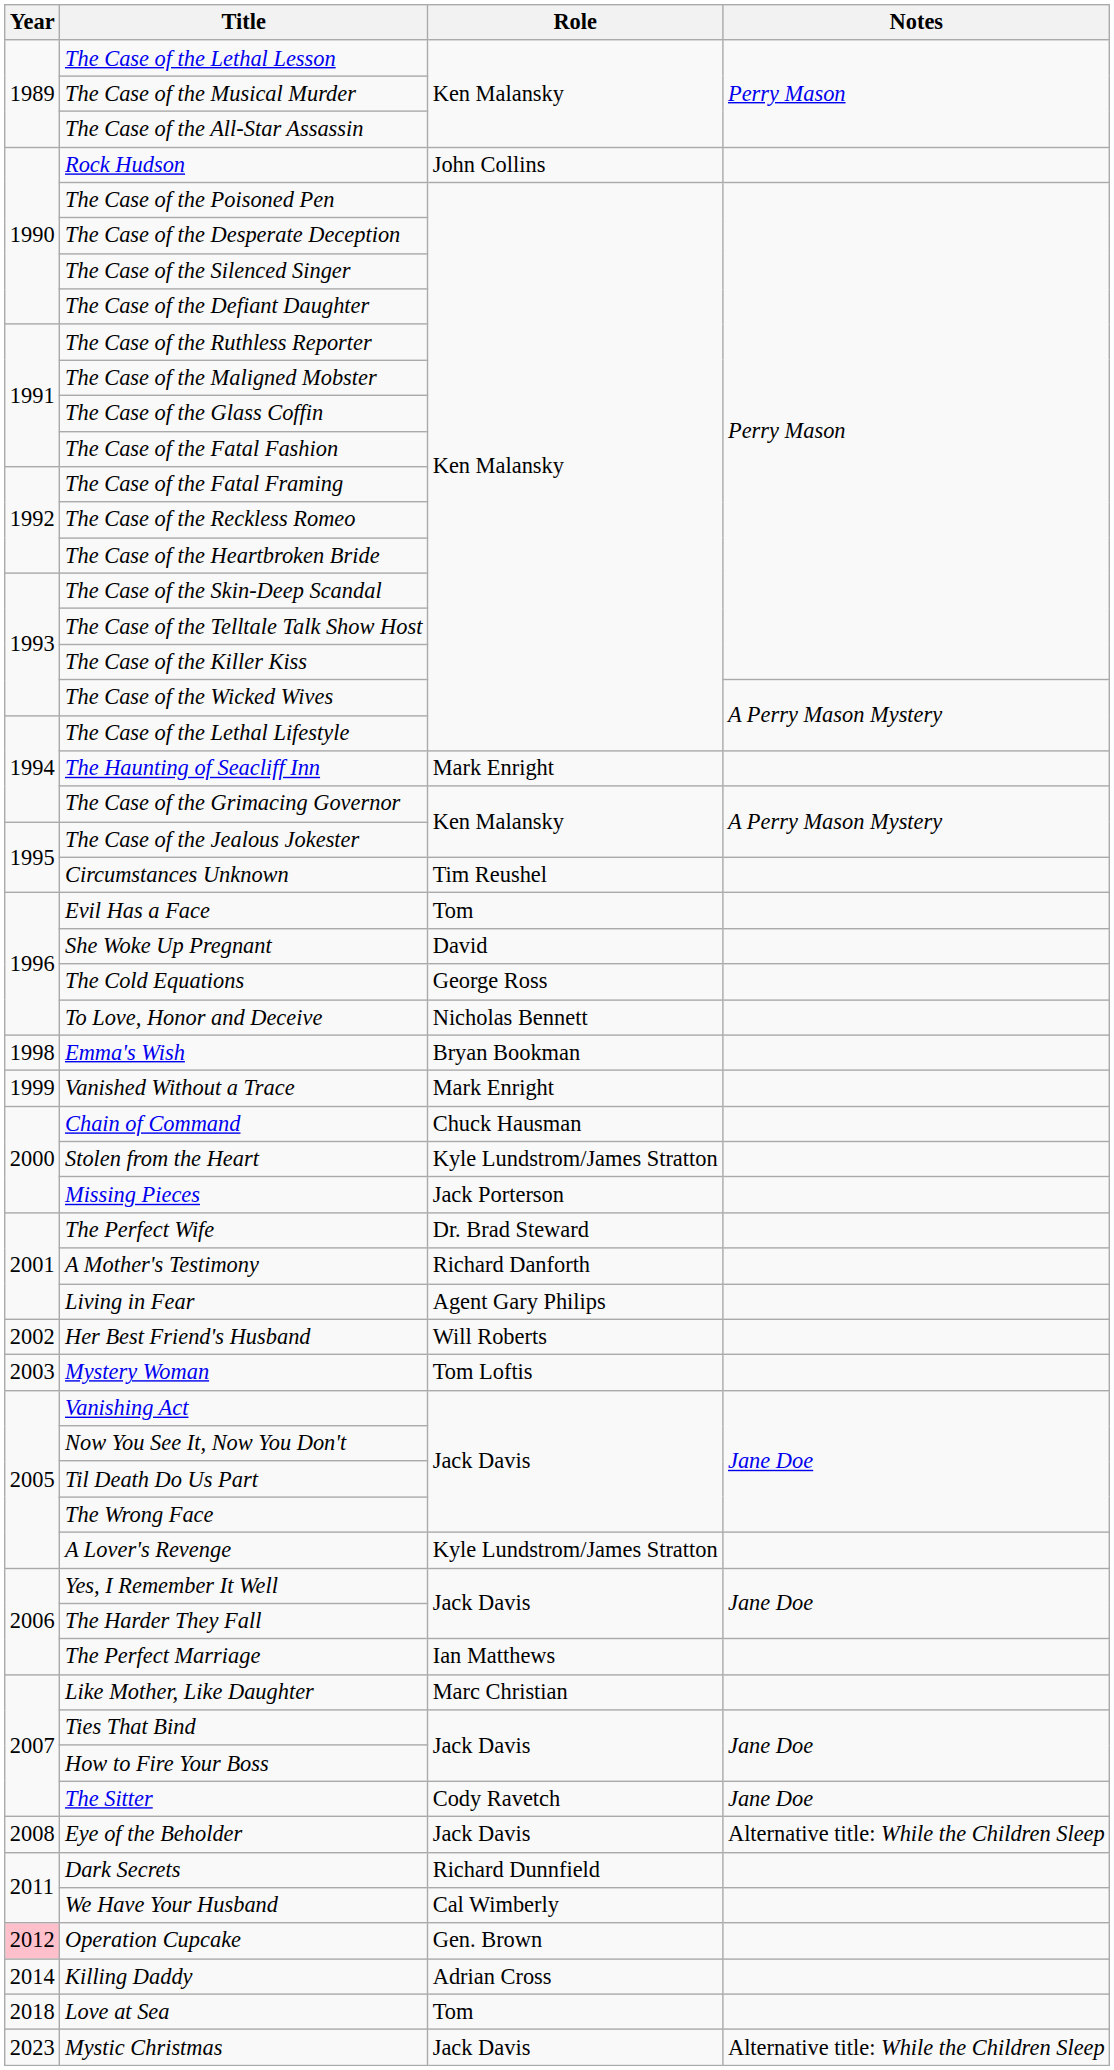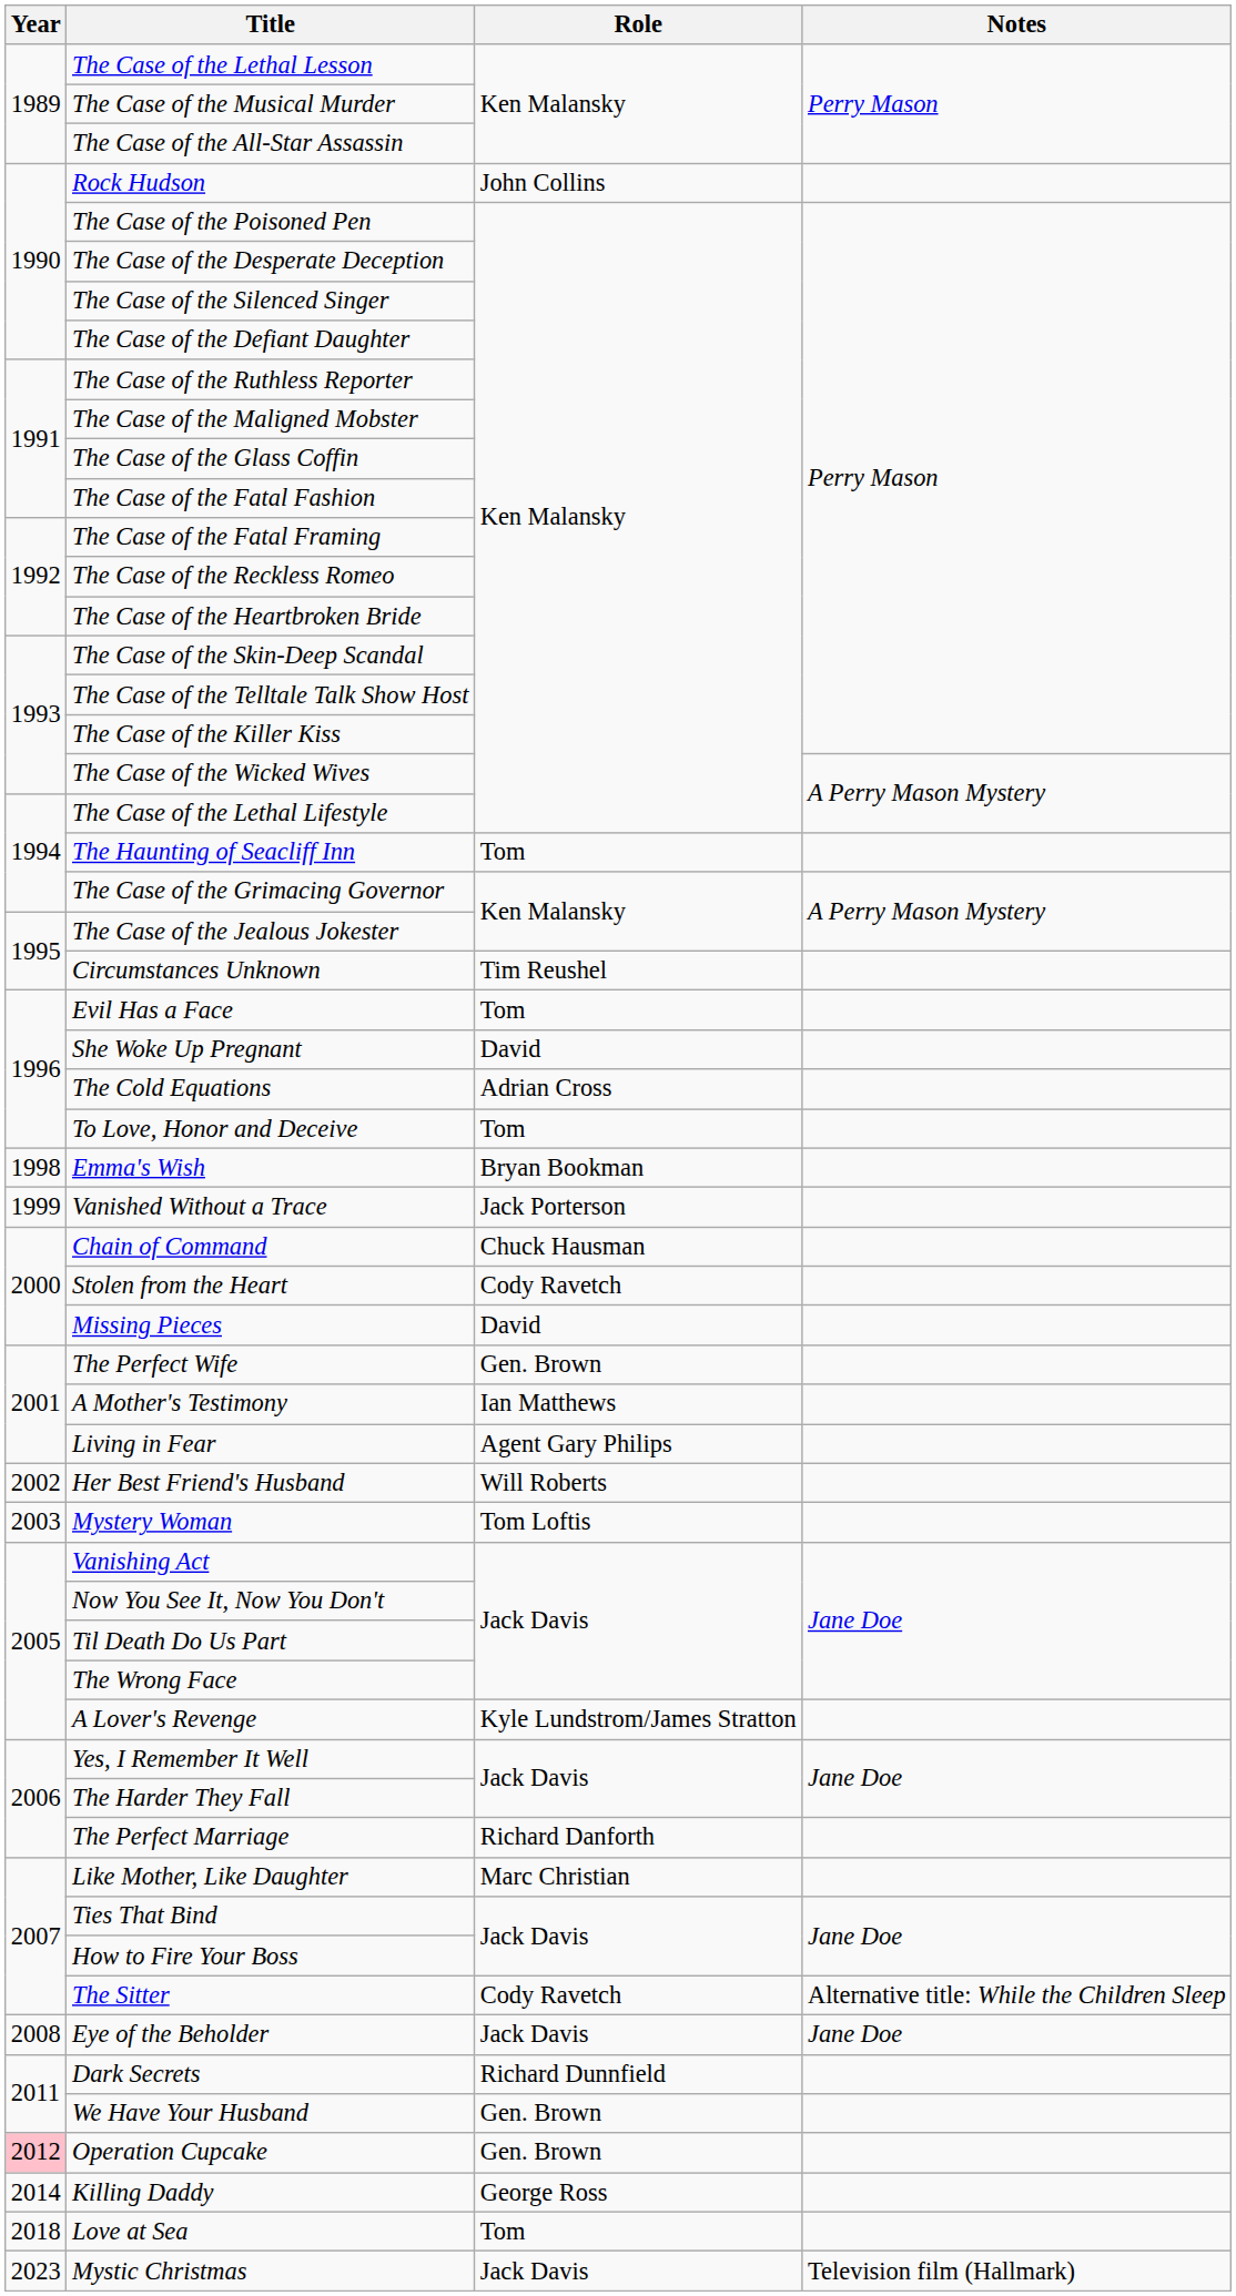 <table class="wikitable sortable">
 <tr>
 <th>Year</th>
 <th>Title</th>
 <th>Role</th>
 <th class="unsortable">Notes</th>
 </tr>
 <tr>
 <td rowspan="3">1989</td>
 <td><em><a href='#'>The Case of the Lethal Lesson</a></em></td>
 <td rowspan="3">Ken Malansky</td>
 <td rowspan="3"><em><a href='#'>Perry Mason</a></em></td>
 </tr>
 <tr>
 <td><em>The Case of the Musical Murder</em></td>
 </tr>
 <tr>
 <td><em>The Case of the All-Star Assassin</em></td>
 </tr>
 <tr>
 <td rowspan="5">1990</td>
 <td><em><a href='#'>Rock Hudson</a></em></td>
 <td>John Collins</td>
 <td></td>
 </tr>
 <tr>
 <td><em>The Case of the Poisoned Pen</em></td>
 <td rowspan="16">Ken Malansky</td>
 <td rowspan="14"><em>Perry Mason</em></td>
 </tr>
 <tr>
 <td><em>The Case of the Desperate Deception</em></td>
 </tr>
 <tr>
 <td><em>The Case of the Silenced Singer</em></td>
 </tr>
 <tr>
 <td><em>The Case of the Defiant Daughter</em></td>
 </tr>
 <tr>
 <td rowspan="4">1991</td>
 <td><em>The Case of the Ruthless Reporter</em></td>
 </tr>
 <tr>
 <td><em>The Case of the Maligned Mobster</em></td>
 </tr>
 <tr>
 <td><em>The Case of the Glass Coffin</em></td>
 </tr>
 <tr>
 <td><em>The Case of the Fatal Fashion</em></td>
 </tr>
 <tr>
 <td rowspan="3">1992</td>
 <td><em>The Case of the Fatal Framing</em></td>
 </tr>
 <tr>
 <td><em>The Case of the Reckless Romeo</em></td>
 </tr>
 <tr>
 <td><em>The Case of the Heartbroken Bride</em></td>
 </tr>
 <tr>
 <td rowspan="4">1993</td>
 <td><em>The Case of the Skin-Deep Scandal</em></td>
 </tr>
 <tr>
 <td><em>The Case of the Telltale Talk Show Host</em></td>
 </tr>
 <tr>
 <td><em>The Case of the Killer Kiss</em></td>
 </tr>
 <tr>
 <td><em>The Case of the Wicked Wives</em></td>
 <td rowspan="2"><em>A Perry Mason Mystery</em></td>
 </tr>
 <tr>
 <td rowspan="3">1994</td>
 <td><em>The Case of the Lethal Lifestyle</em></td>
 </tr>
 <tr>
 <td><em><a href='#'>The Haunting of Seacliff Inn</a></em></td>
-<td>Mark Enright</td>
+<td>Tom</td>
 <td></td>
 </tr>
 <tr>
 <td><em>The Case of the Grimacing Governor</em></td>
 <td rowspan="2">Ken Malansky</td>
 <td rowspan="2"><em>A Perry Mason Mystery</em></td>
 </tr>
 <tr>
 <td rowspan="2">1995</td>
 <td><em>The Case of the Jealous Jokester</em></td>
 </tr>
 <tr>
 <td><em>Circumstances Unknown</em></td>
 <td>Tim Reushel</td>
 <td></td>
 </tr>
 <tr>
 <td rowspan="4">1996</td>
 <td><em>Evil Has a Face</em></td>
 <td>Tom</td>
 <td></td>
 </tr>
 <tr>
 <td><em>She Woke Up Pregnant</em></td>
 <td>David</td>
 <td></td>
 </tr>
 <tr>
 <td><em>The Cold Equations</em></td>
-<td>George Ross</td>
+<td>Adrian Cross</td>
 <td></td>
 </tr>
 <tr>
 <td><em>To Love, Honor and Deceive</em></td>
-<td>Nicholas Bennett</td>
+<td>Tom</td>
 <td></td>
 </tr>
 <tr>
 <td>1998</td>
 <td><em><a href='#'>Emma's Wish</a></em></td>
 <td>Bryan Bookman</td>
 <td></td>
 </tr>
 <tr>
 <td>1999</td>
 <td><em>Vanished Without a Trace</em></td>
-<td>Mark Enright</td>
+<td>Jack Porterson</td>
 <td></td>
 </tr>
 <tr>
 <td rowspan="3">2000</td>
 <td><em><a href='#'>Chain of Command</a></em></td>
 <td>Chuck Hausman</td>
 <td></td>
 </tr>
 <tr>
 <td><em>Stolen from the Heart</em></td>
-<td>Kyle Lundstrom/James Stratton</td>
+<td>Cody Ravetch</td>
 <td></td>
 </tr>
 <tr>
 <td><em><a href='#'>Missing Pieces</a></em></td>
-<td>Jack Porterson</td>
+<td>David</td>
 <td></td>
 </tr>
 <tr>
 <td rowspan="3">2001</td>
 <td><em>The Perfect Wife</em></td>
-<td>Dr. Brad Steward</td>
+<td>Gen. Brown</td>
 <td></td>
 </tr>
 <tr>
 <td><em>A Mother's Testimony</em></td>
-<td>Richard Danforth</td>
+<td>Ian Matthews</td>
 <td></td>
 </tr>
 <tr>
 <td><em>Living in Fear</em></td>
 <td>Agent Gary Philips</td>
 <td></td>
 </tr>
 <tr>
 <td>2002</td>
 <td><em>Her Best Friend's Husband</em></td>
 <td>Will Roberts</td>
 <td></td>
 </tr>
 <tr>
 <td>2003</td>
 <td><em><a href='#'>Mystery Woman</a></em></td>
 <td>Tom Loftis</td>
 <td></td>
 </tr>
 <tr>
 <td rowspan="5">2005</td>
 <td><em><a href='#'>Vanishing Act</a></em></td>
 <td rowspan="4">Jack Davis</td>
 <td rowspan="4"><em><a href='#'>Jane Doe</a></em></td>
 </tr>
 <tr>
 <td><em>Now You See It, Now You Don't</em></td>
 </tr>
 <tr>
 <td><em>Til Death Do Us Part</em></td>
 </tr>
 <tr>
 <td><em>The Wrong Face</em></td>
 </tr>
 <tr>
 <td><em>A Lover's Revenge</em></td>
 <td>Kyle Lundstrom/James Stratton</td>
 <td></td>
 </tr>
 <tr>
 <td rowspan="3">2006</td>
 <td><em>Yes, I Remember It Well</em></td>
 <td rowspan="2">Jack Davis</td>
 <td rowspan="2"><em>Jane Doe</em></td>
 </tr>
 <tr>
 <td><em>The Harder They Fall</em></td>
 </tr>
 <tr>
 <td><em>The Perfect Marriage</em></td>
-<td>Ian Matthews</td>
+<td>Richard Danforth</td>
 <td></td>
 </tr>
 <tr>
 <td rowspan="4">2007</td>
 <td><em>Like Mother, Like Daughter</em></td>
 <td>Marc Christian</td>
 <td></td>
 </tr>
 <tr>
 <td><em>Ties That Bind</em></td>
 <td rowspan="2">Jack Davis</td>
 <td rowspan="2"><em>Jane Doe</em></td>
 </tr>
 <tr>
 <td><em>How to Fire Your Boss</em></td>
 </tr>
 <tr>
 <td><em><a href='#'>The Sitter</a></em></td>
 <td>Cody Ravetch</td>
-<td><em>Jane Doe</em></td>
+<td>Alternative title: <em>While the Children Sleep</em></td>
 </tr>
 <tr>
 <td>2008</td>
 <td><em>Eye of the Beholder</em></td>
 <td>Jack Davis</td>
-<td>Alternative title: <em>While the Children Sleep</em></td>
+<td><em>Jane Doe</em></td>
 </tr>
 <tr>
 <td rowspan="2">2011</td>
 <td><em>Dark Secrets</em></td>
 <td>Richard Dunnfield</td>
 <td></td>
 </tr>
 <tr>
 <td><em>We Have Your Husband</em></td>
-<td>Cal Wimberly</td>
+<td>Gen. Brown</td>
 <td></td>
 </tr>
 <tr>
 <td style="background: pink;">2012</td>
 <td><em>Operation Cupcake</em></td>
 <td>Gen. Brown</td>
 <td></td>
 </tr>
 <tr>
 <td>2014</td>
 <td><em>Killing Daddy</em></td>
-<td>Adrian Cross</td>
+<td>George Ross</td>
 <td></td>
 </tr>
 <tr>
 <td>2018</td>
 <td><em>Love at Sea</em></td>
 <td>Tom</td>
 <td></td>
 </tr>
 <tr>
 <td>2023</td>
 <td><em>Mystic Christmas</em></td>
 <td>Jack Davis</td>
-<td>Alternative title: <em>While the Children Sleep</em></td>
+<td>Television film (Hallmark)</td>
 </tr>
 </table>
